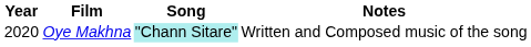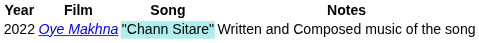 <table class="wiki table">
 <tr>
 <th>Year</th>
 <th>Film</th>
 <th>Song</th>
 <th>Notes</th>
 </tr>
 <tr>
-<td>2020</td>
+<td>2022</td>
 <td><em><a href='#'>Oye Makhna</a></em></td>
 <td style="background: paleturquoise;">"Chann Sitare"</td>
 <td>Written and Composed music of the song</td>
 </tr>
 <tr>
 </tr>
 </table>
